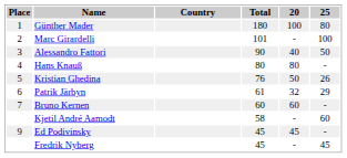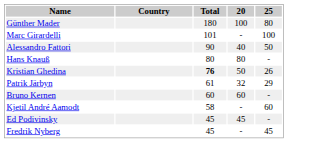 <table border="0" style="border: 1px solid #999; background-color:#FFFFFF; text-align:center; font-size:86%; line-height:15px;">
 <tr align="center" bgcolor="#CCCCCC">
-<th width=35>Place</th>
 <th width=170>Name</th>
 <th width=120>Country</th>
 <th width=50>Total</th>
 <th width=40>20</th>
 <th width=40>25</th>
 </tr>
 <tr bgcolor="#EFEFEF">
-<td>1</td>
 <td align="left"><a href='#'>Günther Mader</a></td>
 <td align="left"></td>
 <td>180</td>
 <td>100</td>
 <td>80</td>
 </tr>
 <tr>
-<td>2</td>
 <td align="left"><a href='#'>Marc Girardelli</a></td>
 <td align="left"></td>
 <td>101</td>
 <td>-</td>
 <td>100</td>
 </tr>
 <tr bgcolor="#EFEFEF">
-<td>3</td>
 <td align="left"><a href='#'>Alessandro Fattori</a></td>
 <td align="left"></td>
 <td>90</td>
 <td>40</td>
 <td>50</td>
 </tr>
 <tr>
-<td>4</td>
 <td align="left"><a href='#'>Hans Knauß</a></td>
 <td align="left"></td>
 <td>80</td>
 <td>80</td>
 <td>-</td>
 </tr>
 <tr bgcolor="#EFEFEF">
-<td>5</td>
 <td align="left"><a href='#'>Kristian Ghedina</a></td>
 <td align="left"></td>
-<td>76</td>
+<td><strong>76</strong></td>
 <td>50</td>
 <td>26</td>
 </tr>
 <tr>
-<td>6</td>
 <td align="left"><a href='#'>Patrik Järbyn</a></td>
 <td align="left"></td>
 <td>61</td>
 <td>32</td>
 <td>29</td>
 </tr>
 <tr bgcolor="#EFEFEF">
-<td>7</td>
 <td align="left"><a href='#'>Bruno Kernen</a></td>
 <td align="left"> </td>
 <td>60</td>
 <td>60</td>
 <td>-</td>
 </tr>
 <tr>
-<td></td>
 <td align="left"><a href='#'>Kjetil André Aamodt</a></td>
 <td align="left"></td>
 <td>58</td>
 <td>-</td>
 <td>60</td>
 </tr>
 <tr bgcolor="#EFEFEF">
-<td>9</td>
 <td align="left"><a href='#'>Ed Podivinsky</a></td>
 <td align="left"></td>
 <td>45</td>
 <td>45</td>
 <td>-</td>
 </tr>
 <tr>
-<td></td>
 <td align="left"><a href='#'>Fredrik Nyberg</a></td>
 <td align="left"></td>
 <td>45</td>
 <td>-</td>
 <td>45</td>
 </tr>
 </table>
